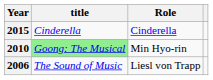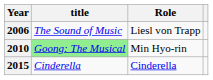 <table class="wikitable plainrowheaders">
 <tr>
 <th scope="col">Year</th>
 <th scope="col">title</th>
 <th scope="col">Role</th>
 <th scope="col" class="unsortable"></th>
 </tr>
 <tr>
-<th scope="row">2015</th>
-<td><em><a href='#'>Cinderella</a></em></td>
-<td><a href='#'>Cinderella</a></td>
+<th scope="row">2006</th>
+<td><em><a href='#'>The Sound of Music</a></em></td>
+<td>Liesl von Trapp</td>
 <td style="text-align:center"></td>
 </tr>
 <tr>
 <th scope="row">2010</th>
 <td style="background: lightgreen;"><em><a href='#'>Goong: The Musical</a></em></td>
 <td>Min Hyo-rin</td>
 <td style="text-align:center"></td>
 </tr>
 <tr>
-<th scope="row">2006</th>
-<td><em><a href='#'>The Sound of Music</a></em></td>
-<td>Liesl von Trapp</td>
+<th scope="row">2015</th>
+<td><em><a href='#'>Cinderella</a></em></td>
+<td><a href='#'>Cinderella</a></td>
 <td style="text-align:center"></td>
 </tr>
 </table>
